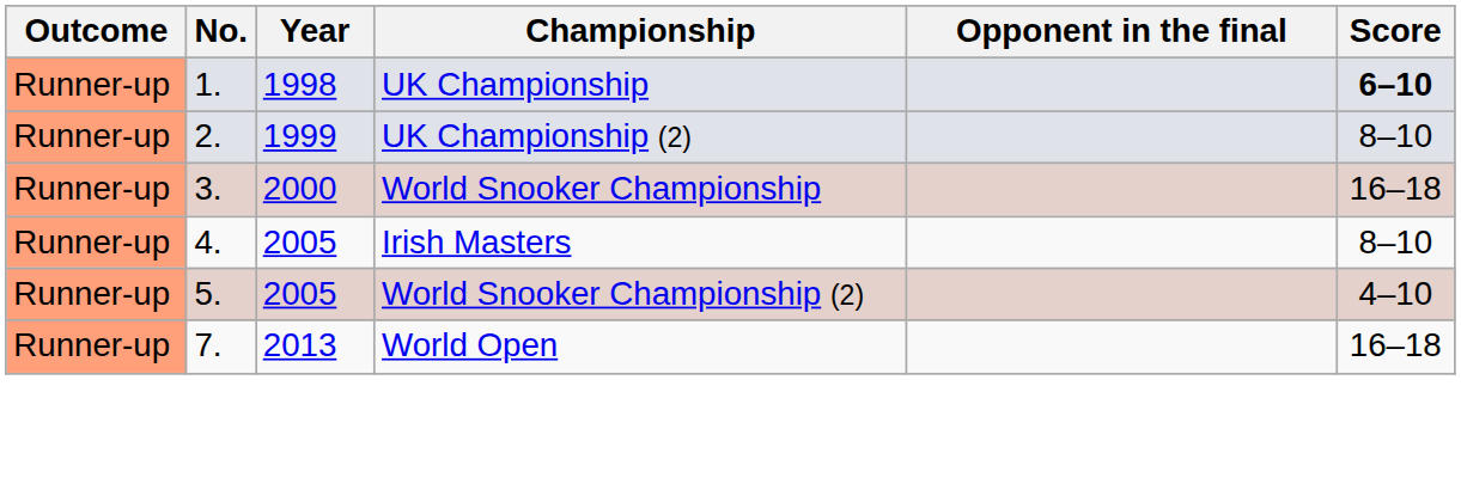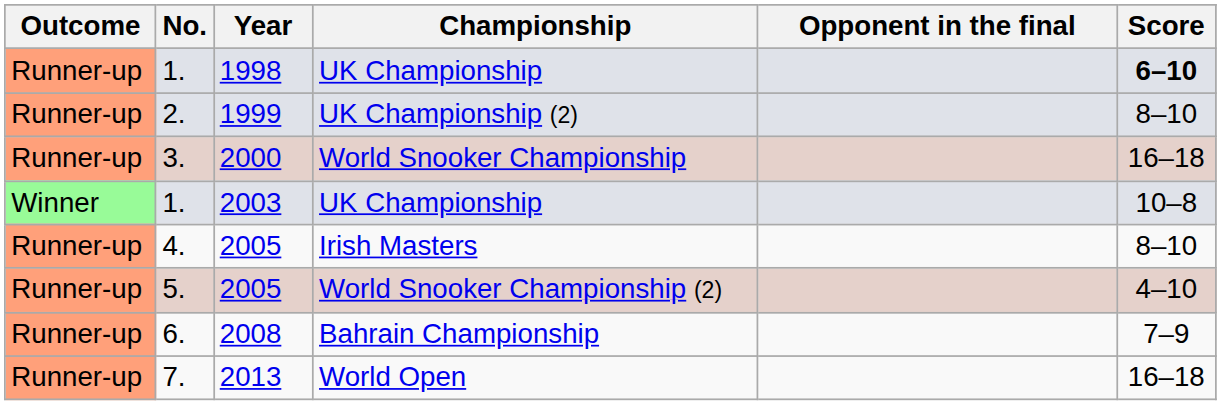 <table class="wikitable">
 <tr>
 <th width="80">Outcome</th>
 <th width="20">No.</th>
 <th width="50">Year</th>
 <th width="250">Championship</th>
 <th width="200">Opponent in the final</th>
 <th width="50">Score</th>
 </tr>
 <tr bgcolor="dfe2e9">
 <td style="background:#ffa07a;">Runner-up</td>
 <td>1.</td>
 <td><a href='#'>1998</a></td>
 <td><a href='#'>UK Championship</a></td>
 <td> </td>
 <td align="center"><strong>6–10</strong></td>
 </tr>
 <tr bgcolor="dfe2e9">
 <td style="background:#ffa07a;">Runner-up</td>
 <td>2.</td>
 <td><a href='#'>1999</a></td>
 <td><a href='#'>UK Championship</a> <small>(2)</small></td>
 <td> </td>
 <td align="center">8–10</td>
 </tr>
 <tr bgcolor="#e5d1cb">
 <td style="background:#ffa07a;">Runner-up</td>
 <td>3.</td>
 <td><a href='#'>2000</a></td>
 <td><a href='#'>World Snooker Championship</a></td>
 <td> </td>
 <td align="center">16–18</td>
 </tr>
+<tr bgcolor="dfe2e9">
+<td style="background:#98FB98">Winner</td>
+<td>1.</td>
+<td><a href='#'>2003</a></td>
+<td><a href='#'>UK Championship</a></td>
+<td> </td>
+<td align="center">10–8</td>
+</tr>
 <tr>
 <td style="background:#ffa07a;">Runner-up</td>
 <td>4.</td>
 <td><a href='#'>2005</a></td>
 <td><a href='#'>Irish Masters</a></td>
 <td> </td>
 <td align="center">8–10</td>
 </tr>
 <tr bgcolor="#e5d1cb">
 <td style="background:#ffa07a;">Runner-up</td>
 <td>5.</td>
 <td><a href='#'>2005</a></td>
 <td><a href='#'>World Snooker Championship</a> <small>(2)</small></td>
 <td> </td>
 <td align="center">4–10</td>
 </tr>
 <tr>
 <td style="background:#ffa07a;">Runner-up</td>
+<td>6.</td>
+<td><a href='#'>2008</a></td>
+<td><a href='#'>Bahrain Championship</a></td>
+<td> </td>
+<td align="center">7–9</td>
+</tr>
+<tr>
+<td style="background:#ffa07a;">Runner-up</td>
 <td>7.</td>
 <td><a href='#'>2013</a></td>
 <td><a href='#'>World Open</a></td>
 <td> </td>
 <td align="center">16–18</td>
 </tr>
 </table>
